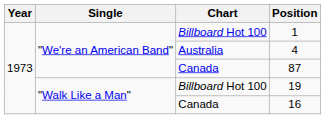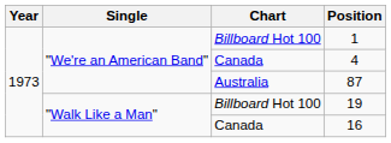 <table class="wikitable">
 <tr>
 <th>Year</th>
 <th>Single</th>
 <th>Chart</th>
 <th>Position</th>
 </tr>
 <tr>
 <td rowspan="5">1973</td>
 <td rowspan="3">"<a href='#'>We're an American Band</a>"</td>
 <td><a href='#'><em>Billboard</em> Hot 100</a></td>
 <td align="center">1</td>
 </tr>
 <tr>
-<td><a href='#'>Australia</a></td>
+<td><a href='#'>Canada</a></td>
 <td align="center">4</td>
 </tr>
 <tr>
-<td><a href='#'>Canada</a></td>
+<td><a href='#'>Australia</a></td>
 <td align="center">87</td>
 </tr>
 <tr>
 <td rowspan="2">"<a href='#'>Walk Like a Man</a>"</td>
 <td><em>Billboard</em> Hot 100</td>
 <td align="center">19</td>
 </tr>
 <tr>
 <td>Canada</td>
 <td align="center">16</td>
 </tr>
 </table>
